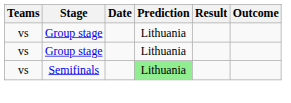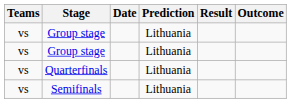 <table class="wikitable sortable" style="text-align: center">
 <tr>
 <th>Teams</th>
 <th>Stage</th>
 <th>Date</th>
 <th>Prediction</th>
 <th>Result</th>
 <th>Outcome</th>
 </tr>
 <tr>
 <td> vs </td>
 <td><a href='#'>Group stage</a></td>
 <td style="text-align:left;"></td>
 <td style="text-align:center;">Lithuania</td>
 <td></td>
 <td></td>
 </tr>
 <tr>
 <td> vs </td>
 <td><a href='#'>Group stage</a></td>
 <td style="text-align:left;"></td>
 <td style="text-align:center;">Lithuania</td>
 <td></td>
 <td></td>
 </tr>
 <tr>
 <td> vs </td>
+<td><a href='#'>Quarterfinals</a></td>
+<td style="text-align:left;"></td>
+<td style="text-align:center;">Lithuania</td>
+<td></td>
+<td></td>
+</tr>
+<tr>
+<td> vs </td>
 <td><a href='#'>Semifinals</a></td>
 <td style="text-align:left;"></td>
-<td style="background: lightgreen; text-align:center;">Lithuania</td>
+<td style="text-align:center;">Lithuania</td>
 <td></td>
 <td></td>
 </tr>
 </table>
